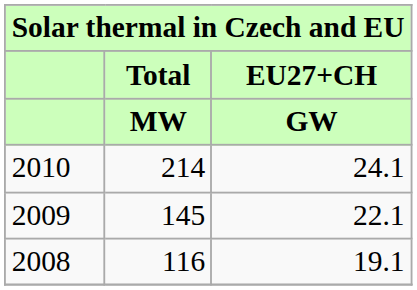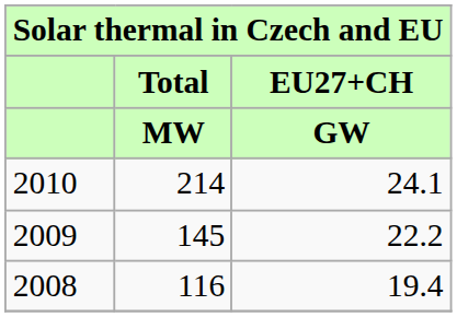 <table class="wikitable">
 <tr>
 <th colspan="7" align="center" style="background-color: #cfb;">Solar thermal in Czech  and EU</th>
 </tr>
 <tr>
 <th style="background-color: #cfb;"></th>
 <th style="background-color: #cfb;">Total</th>
 <th style="background-color: #cfb;">EU27+CH</th>
 </tr>
 <tr ---->
 <th style="background-color: #cfb;"></th>
 <th style="background-color: #cfb;">MW</th>
 <th style="background-color: #cfb;">GW</th>
 </tr>
 <tr ---->
 <td align="left">2010</td>
 <td align="right">214</td>
 <td align="right">24.1</td>
 </tr>
 <tr ---->
 <td align="left">2009</td>
 <td align="right">145</td>
-<td align="right">22.1</td>
+<td align="right">22.2</td>
 </tr>
 <tr ---->
 <td align="left">2008</td>
 <td align="right">116</td>
-<td align="right">19.1</td>
+<td align="right">19.4</td>
 </tr>
 <tr ---->
 </tr>
 </table>
